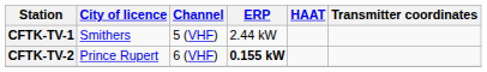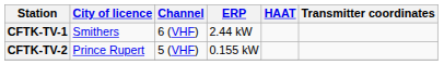 <table class="wikitable">
 <tr>
 <th scope = "col">Station</th>
 <th scope = "col"><a href='#'>City of licence</a></th>
 <th scope = "col"><a href='#'>Channel</a></th>
 <th scope = "col"><a href='#'>ERP</a></th>
 <th scope = "col"><a href='#'>HAAT</a></th>
 <th scope = "col">Transmitter coordinates</th>
 </tr>
 <tr style="vertical-align: top; text-align: left;">
 <th scope = "row">CFTK-TV-1</th>
 <td><a href='#'>Smithers</a></td>
-<td>5 (<a href='#'>VHF</a>)</td>
+<td>6 (<a href='#'>VHF</a>)</td>
 <td>2.44 kW</td>
 <td></td>
 <td></td>
 </tr>
 <tr style="vertical-align: top; text-align: left;">
 <th scope = "row">CFTK-TV-2</th>
 <td><a href='#'>Prince Rupert</a></td>
-<td>6 (<a href='#'>VHF</a>)</td>
-<td><strong>0.155 kW</strong></td>
+<td>5 (<a href='#'>VHF</a>)</td>
+<td>0.155 kW</td>
 <td></td>
 <td></td>
 </tr>
 <tr style="vertical-align: top; text-align: left;">
 </tr>
 </table>
